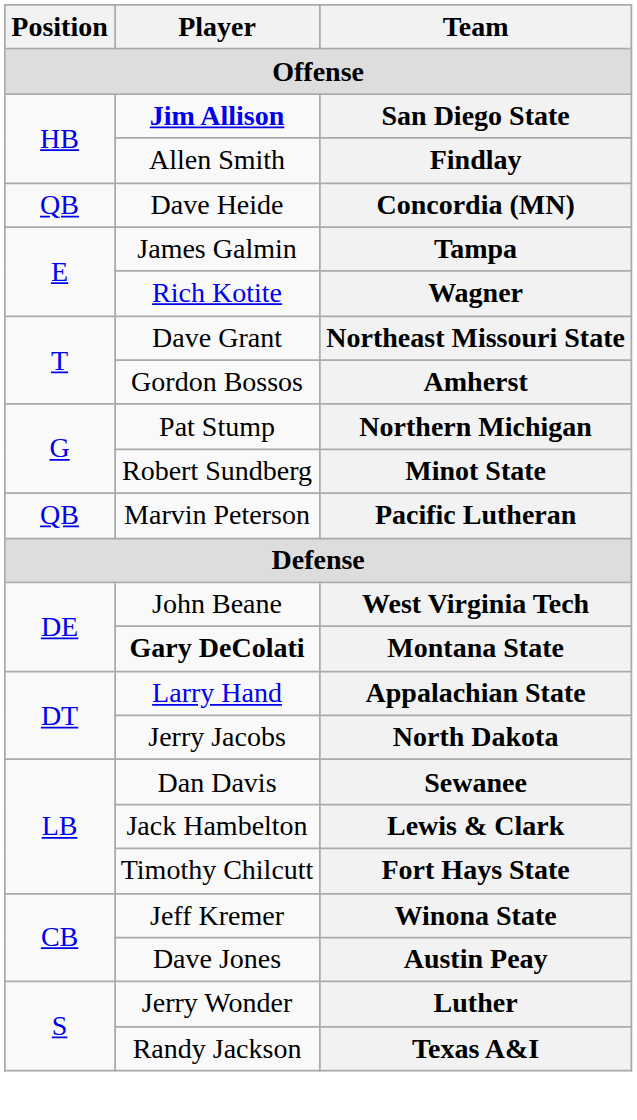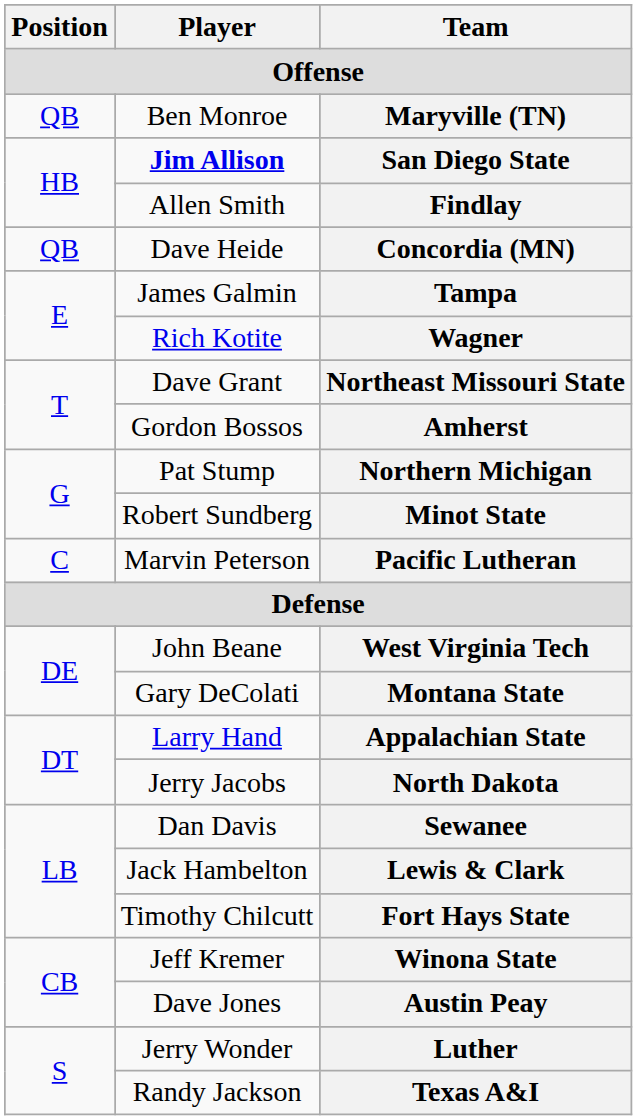 <table class="wikitable">
 <tr>
 <th>Position</th>
 <th>Player</th>
 <th>Team</th>
 </tr>
 <tr>
 <td colspan="3" style="text-align:center; background:#ddd;"><strong>Offense </strong></td>
+</tr>
+<tr style="text-align:center;">
+<td><a href='#'>QB</a></td>
+<td>Ben Monroe</td>
+<th Style = >Maryville (TN)</th>
 </tr>
 <tr style="text-align:center;">
 <td rowspan="2"><a href='#'>HB</a></td>
 <td><strong><a href='#'>Jim Allison</a></strong></td>
 <th Style = >San Diego State</th>
 </tr>
 <tr style="text-align:center;">
 <td>Allen Smith</td>
 <th Style = >Findlay</th>
 </tr>
 <tr style="text-align:center;">
 <td><a href='#'>QB</a></td>
 <td>Dave Heide</td>
 <th Style = >Concordia (MN)</th>
 </tr>
 <tr style="text-align:center;">
 <td rowspan="2"><a href='#'>E</a></td>
 <td>James Galmin</td>
 <th Style = >Tampa</th>
 </tr>
 <tr style="text-align:center;">
 <td><a href='#'>Rich Kotite</a></td>
 <th Style = >Wagner</th>
 </tr>
 <tr style="text-align:center;">
 <td rowspan="2"><a href='#'>T</a></td>
 <td>Dave Grant</td>
 <th Style = >Northeast Missouri State</th>
 </tr>
 <tr style="text-align:center;">
 <td>Gordon Bossos</td>
 <th Style = >Amherst</th>
 </tr>
 <tr style="text-align:center;">
 <td rowspan="2"><a href='#'>G</a></td>
 <td>Pat Stump</td>
 <th Style = >Northern Michigan</th>
 </tr>
 <tr style="text-align:center;">
 <td>Robert Sundberg</td>
 <th Style = >Minot State</th>
 </tr>
 <tr style="text-align:center;">
-<td><a href='#'>QB</a></td>
+<td><a href='#'>C</a></td>
 <td>Marvin Peterson</td>
 <th Style = >Pacific Lutheran</th>
 </tr>
 <tr>
 <td colspan="3" style="text-align:center; background:#ddd;"><strong>Defense</strong></td>
 </tr>
 <tr style="text-align:center;">
 <td rowspan="2"><a href='#'>DE</a></td>
 <td>John Beane</td>
 <th Style = >West Virginia Tech</th>
 </tr>
 <tr style="text-align:center;">
-<td><strong>Gary DeColati</strong></td>
+<td>Gary DeColati</td>
 <th Style = >Montana State</th>
 </tr>
 <tr style="text-align:center;">
 <td rowspan="2"><a href='#'>DT</a></td>
 <td><a href='#'>Larry Hand</a></td>
 <th Style = >Appalachian State</th>
 </tr>
 <tr style="text-align:center;">
 <td>Jerry Jacobs</td>
 <th Style = >North Dakota</th>
 </tr>
 <tr style="text-align:center;">
 <td rowspan="3"><a href='#'>LB</a></td>
 <td>Dan Davis</td>
 <th Style = >Sewanee</th>
 </tr>
 <tr style="text-align:center;">
 <td>Jack Hambelton</td>
 <th Style = >Lewis & Clark</th>
 </tr>
 <tr style="text-align:center;">
 <td>Timothy Chilcutt</td>
 <th Style = >Fort Hays State</th>
 </tr>
 <tr style="text-align:center;">
 <td rowspan="2"><a href='#'>CB</a></td>
 <td>Jeff Kremer</td>
 <th Style = >Winona State</th>
 </tr>
 <tr style="text-align:center;">
 <td>Dave Jones</td>
 <th Style = >Austin Peay</th>
 </tr>
 <tr style="text-align:center;">
 <td rowspan="2"><a href='#'>S</a></td>
 <td>Jerry Wonder</td>
 <th Style = >Luther</th>
 </tr>
 <tr style="text-align:center;">
 <td>Randy Jackson</td>
 <th Style = >Texas A&I</th>
 </tr>
 </table>
